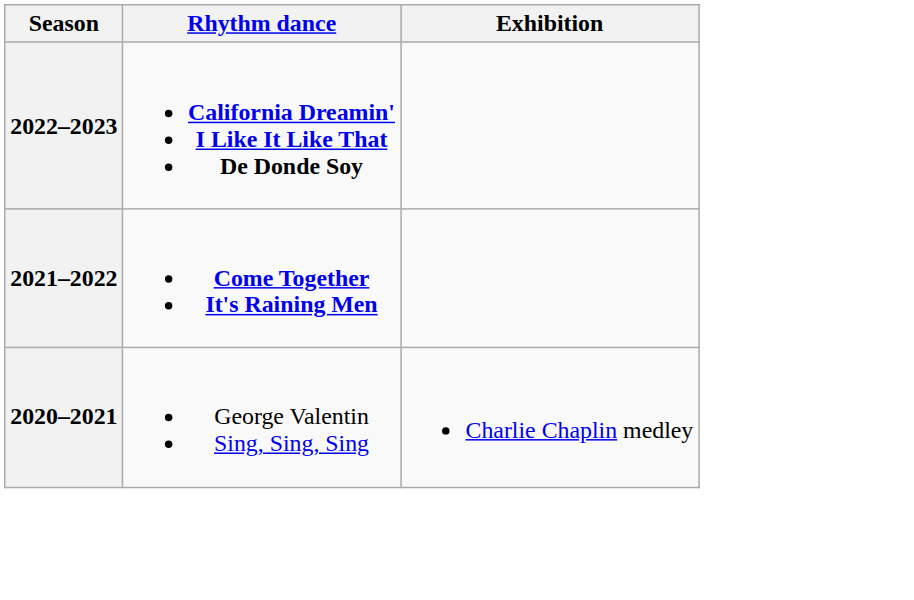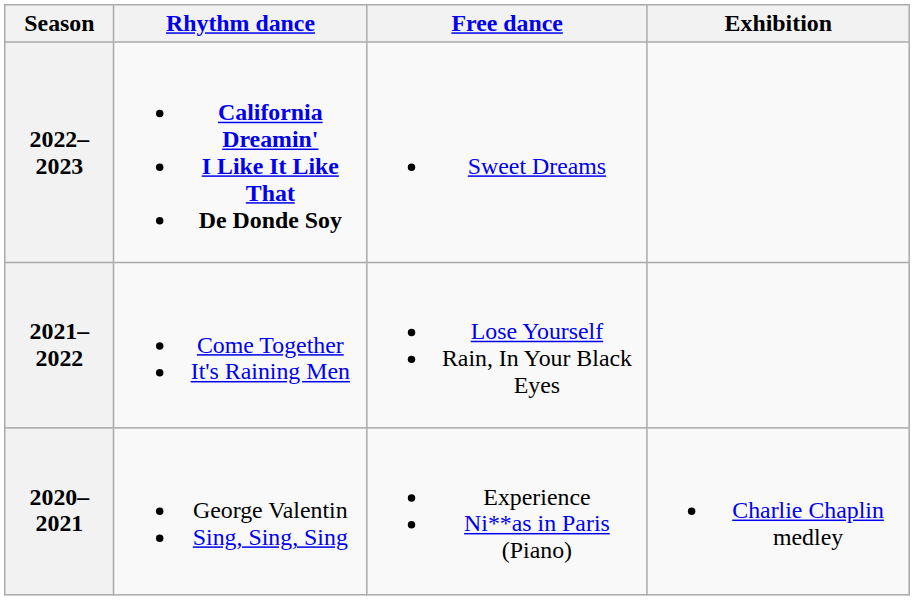 <table class=wikitable style=text-align:center>
 <tr>
 <th>Season</th>
 <th><a href='#'>Rhythm dance</a></th>
+<th><a href='#'>Free dance</a></th>
 <th>Exhibition</th>
 </tr>
 <tr>
 <th>2022–2023 <br> </th>
 <td><strong><br><ul><li><a href='#'>California Dreamin'</a> <br> </li><li><a href='#'>I Like It Like That</a> <br> </li><li>De Donde Soy <br> </li></ul></strong></td>
+<td><br><ul><li><a href='#'>Sweet Dreams</a><br></li></ul></td>
 <td></td>
 </tr>
 <tr>
 <th>2021–2022 <br> </th>
-<td><strong><br><ul><li> <a href='#'>Come Together</a> <br> </li><li> <a href='#'>It's Raining Men</a> <br> </li></ul></strong></td>
+<td><br><ul><li> <a href='#'>Come Together</a> <br> </li><li> <a href='#'>It's Raining Men</a> <br> </li></ul></td>
+<td><br><ul><li><a href='#'>Lose Yourself</a> <br> </li><li>Rain, In Your Black Eyes <br> </li></ul></td>
 <td></td>
 </tr>
 <tr>
 <th>2020–2021 <br> </th>
 <td><br><ul><li> George Valentin <br> </li><li> <a href='#'>Sing, Sing, Sing</a> <br> </li></ul></td>
+<td><br><ul><li>Experience <br> </li><li><a href='#'>Ni**as in Paris</a> (Piano) <br> </li></ul></td>
 <td><br><ul><li><a href='#'>Charlie Chaplin</a> medley</li></ul></td>
 </tr>
 </table>
